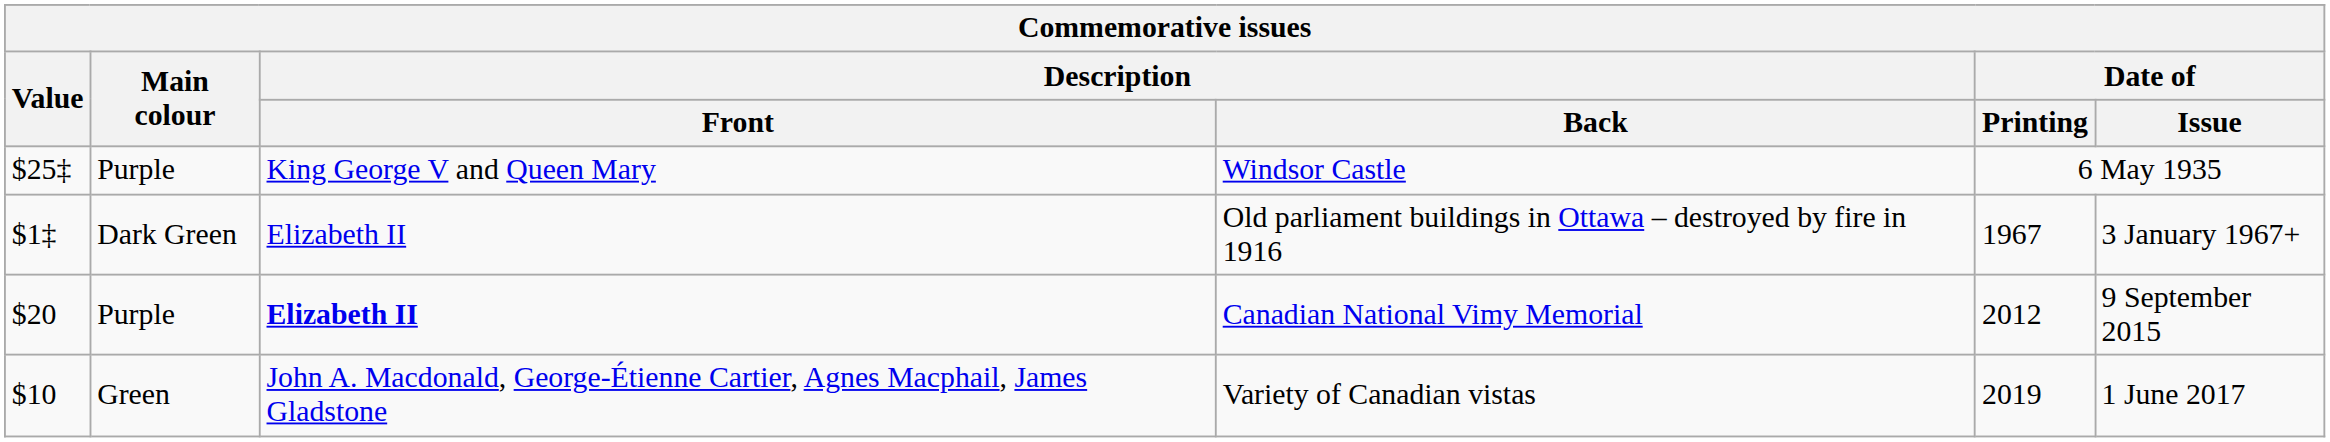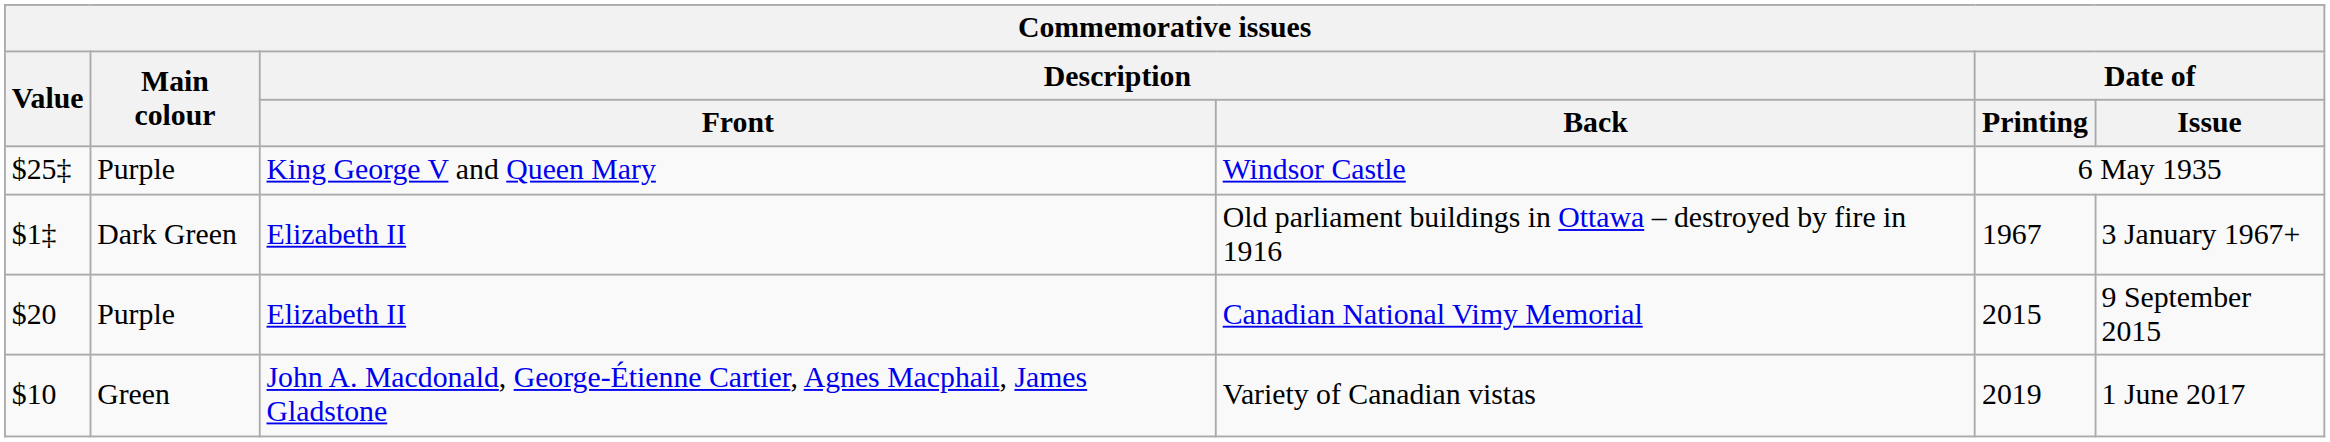 <table class="wikitable">
 <tr>
 <th colspan="6">Commemorative issues</th>
 </tr>
 <tr>
 <th rowspan="2">Value</th>
 <th rowspan="2">Main colour</th>
 <th colspan="2">Description</th>
 <th colspan="2">Date of</th>
 </tr>
 <tr>
 <th>Front</th>
 <th>Back</th>
 <th>Printing</th>
 <th>Issue</th>
 </tr>
 <tr>
 <td>$25‡</td>
 <td>Purple</td>
 <td><a href='#'>King George V</a> and <a href='#'>Queen Mary</a></td>
 <td><a href='#'>Windsor Castle</a></td>
 <td colspan="2" align="center">6 May 1935</td>
 </tr>
 <tr>
 <td>$1‡</td>
 <td>Dark Green</td>
 <td><a href='#'>Elizabeth II</a></td>
 <td>Old parliament buildings in <a href='#'>Ottawa</a> – destroyed by fire in 1916</td>
 <td>1967</td>
 <td>3 January 1967+</td>
 </tr>
 <tr>
 <td>$20</td>
 <td>Purple</td>
-<td><strong><a href='#'>Elizabeth II</a></strong></td>
+<td><a href='#'>Elizabeth II</a></td>
 <td><a href='#'>Canadian National Vimy Memorial</a></td>
-<td>2012</td>
+<td>2015</td>
 <td>9 September 2015</td>
 </tr>
 <tr>
 <td>$10</td>
 <td>Green</td>
 <td><a href='#'>John A. Macdonald</a>, <a href='#'>George-Étienne Cartier</a>, <a href='#'>Agnes Macphail</a>, <a href='#'>James Gladstone</a></td>
 <td>Variety of Canadian vistas</td>
 <td>2019</td>
 <td>1 June 2017</td>
 </tr>
 </table>
